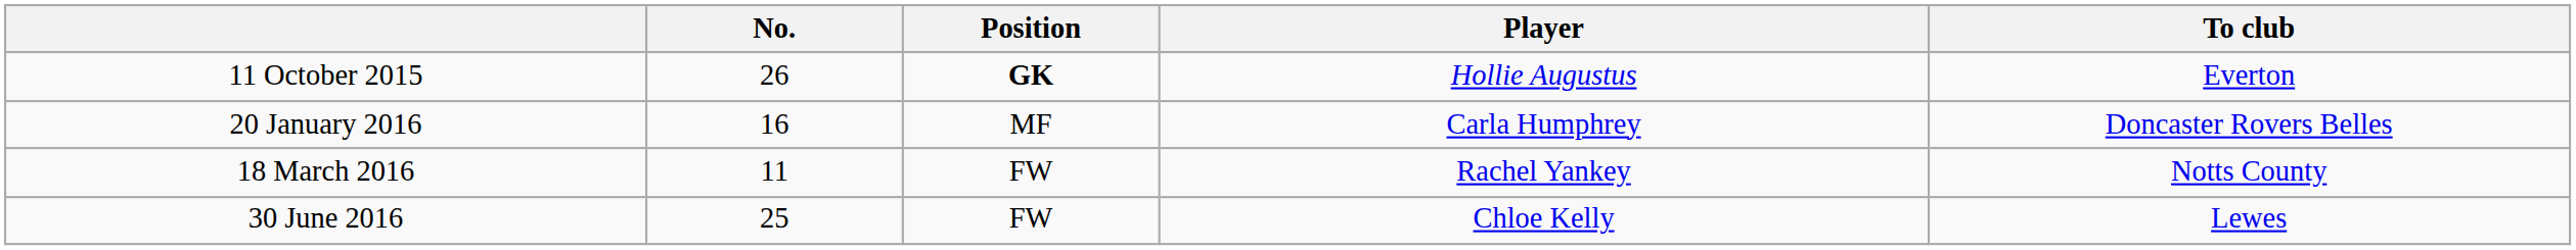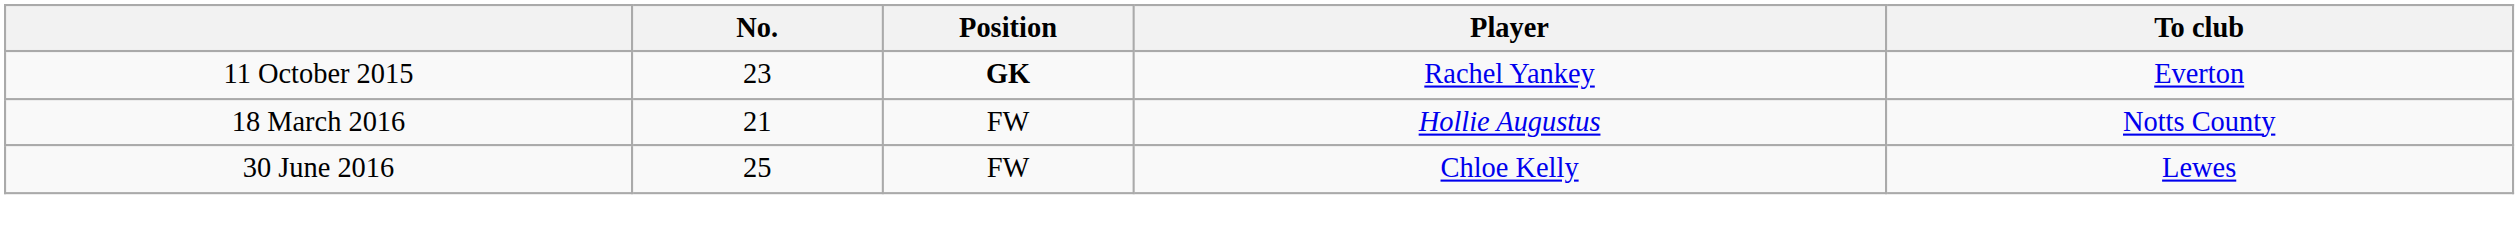 <table class="wikitable sortable" style="width:95%; text-align:center; font-size:85%; text-align:center;">
 <tr>
 <th width="25%"></th>
 <th width="10%">No.</th>
 <th width="10%">Position</th>
 <th>Player</th>
 <th width="25%">To club</th>
 </tr>
 <tr>
 <td>11 October 2015</td>
-<td>26</td>
+<td>23</td>
 <td><strong>GK</strong></td>
-<td><em> <a href='#'>Hollie Augustus</a></em></td>
+<td> <a href='#'>Rachel Yankey</a></td>
 <td> <a href='#'>Everton</a></td>
 </tr>
 <tr>
-<td>20 January 2016</td>
-<td>16</td>
-<td>MF</td>
-<td> <a href='#'>Carla Humphrey</a></td>
-<td>  <a href='#'>Doncaster Rovers Belles</a></td>
-</tr>
-<tr>
 <td>18 March 2016</td>
-<td>11</td>
+<td>21</td>
 <td>FW</td>
-<td> <a href='#'>Rachel Yankey</a></td>
+<td><em> <a href='#'>Hollie Augustus</a></em></td>
 <td> <a href='#'>Notts County</a></td>
 </tr>
 <tr>
 <td>30 June 2016</td>
 <td>25</td>
 <td>FW</td>
 <td> <a href='#'>Chloe Kelly</a></td>
 <td> <a href='#'>Lewes</a></td>
 </tr>
 </table>
